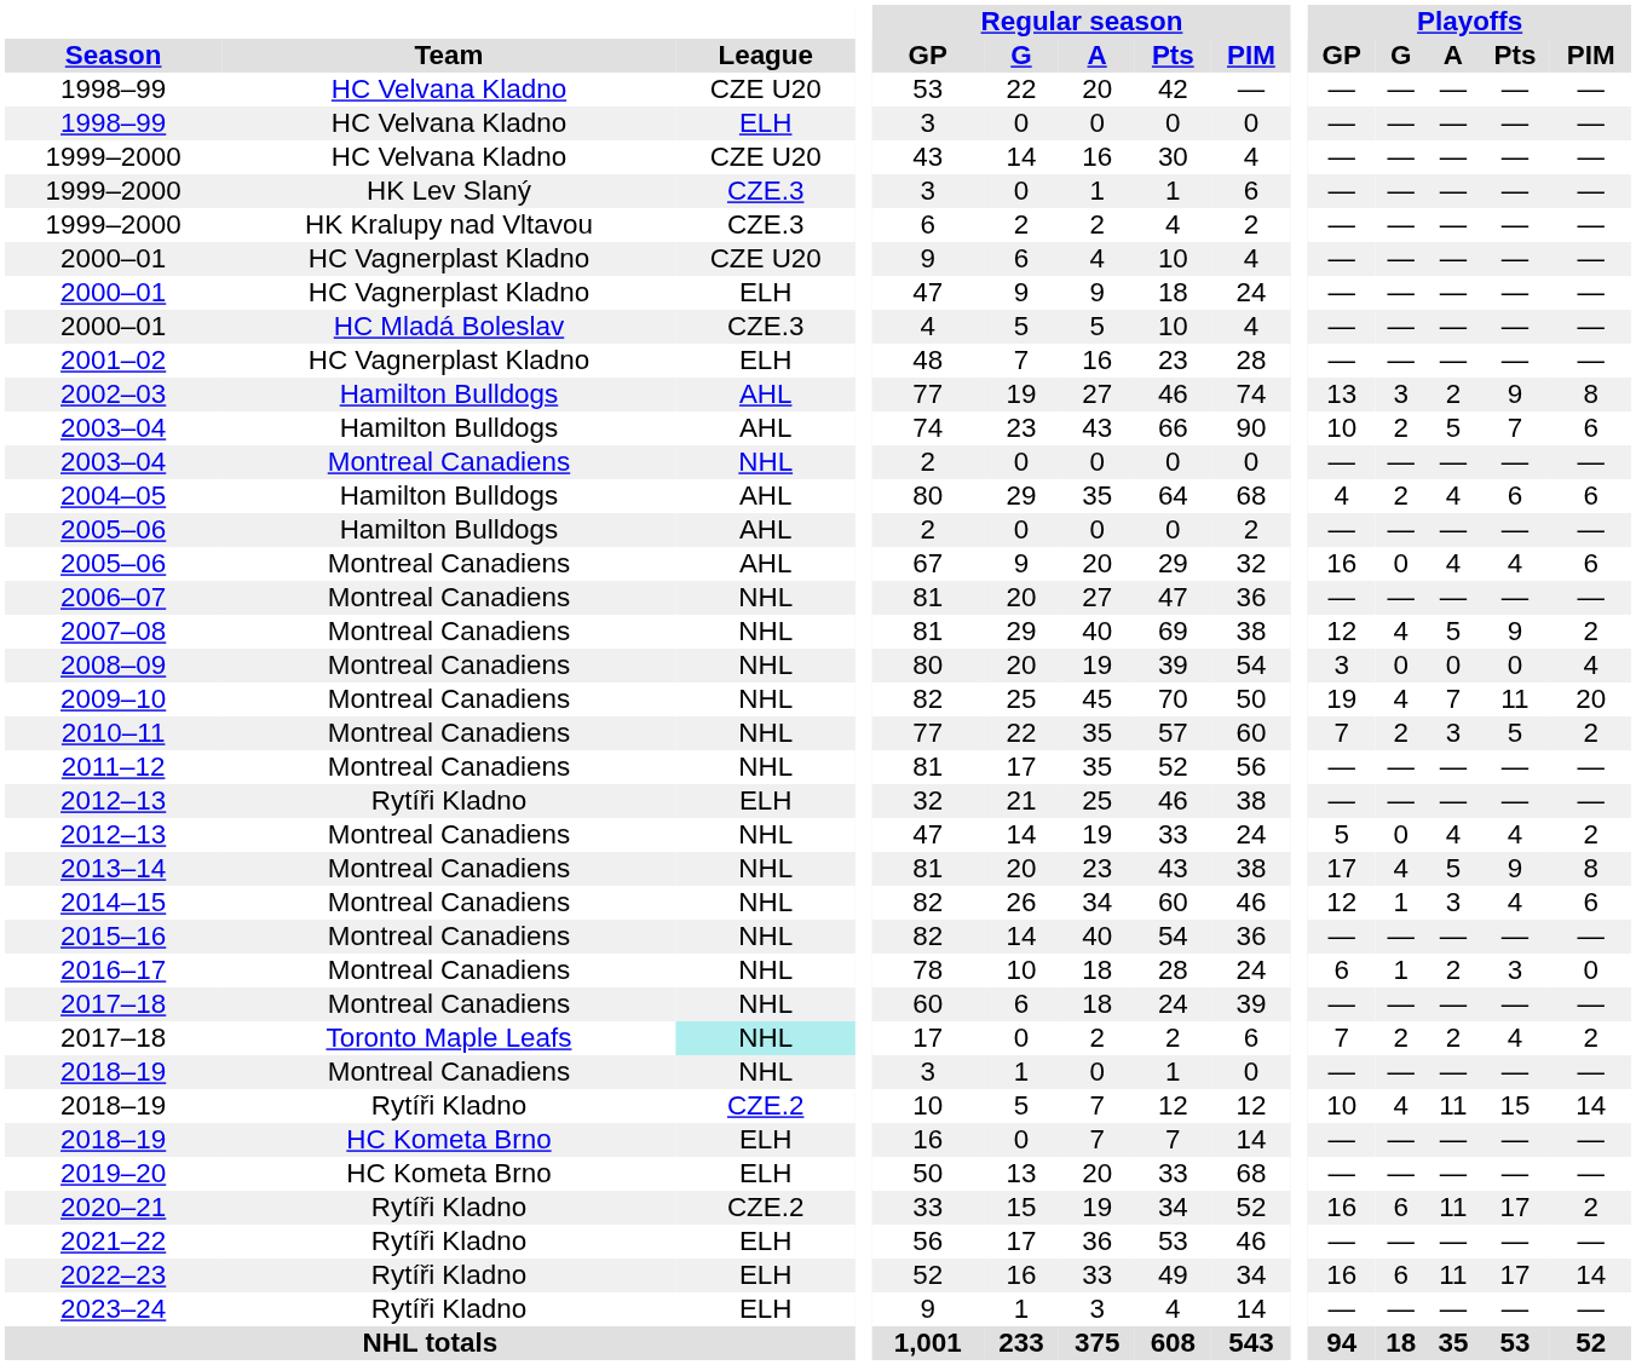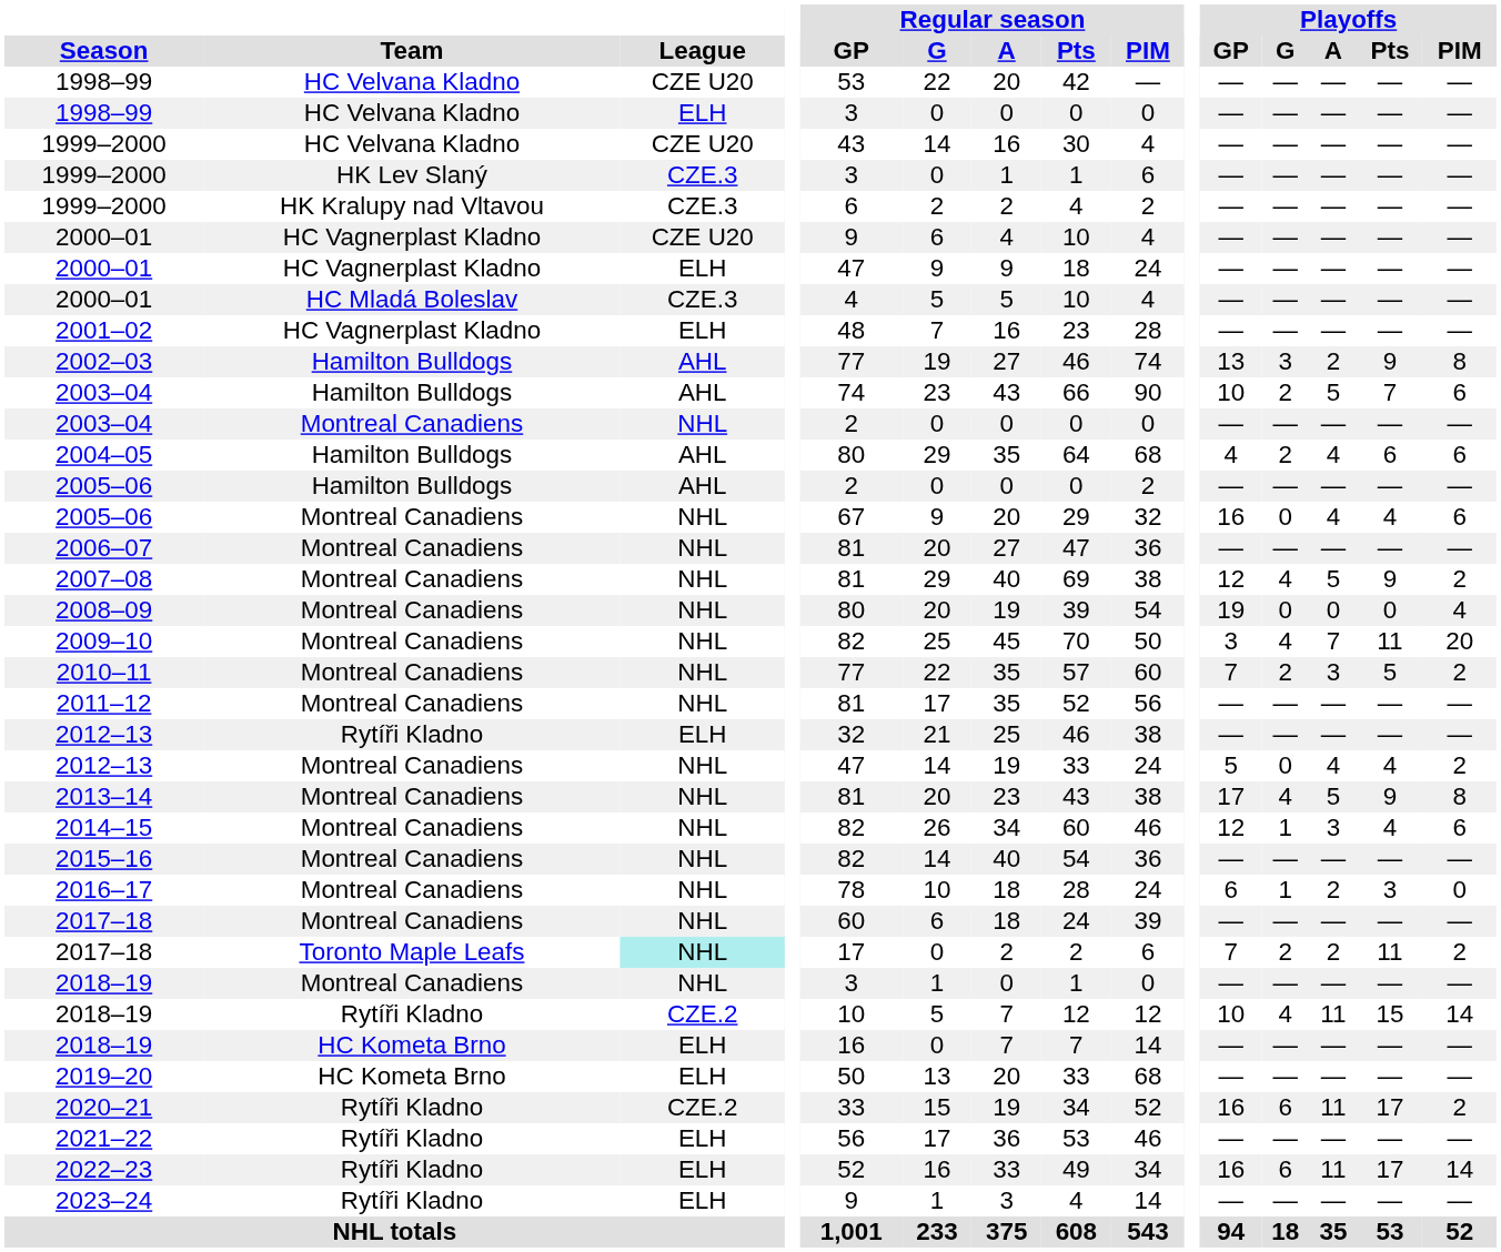 <table border="0" cellpadding="1" cellspacing="0" style="text-align:center; width:60em;">
 <tr bgcolor="#e0e0e0">
 <th colspan="3" bgcolor="#ffffff"> </th>
 <th rowspan="100" bgcolor="#ffffff"> </th>
 <th colspan="5"><a href='#'>Regular season</a></th>
 <th rowspan="100" bgcolor="#ffffff"> </th>
 <th colspan="5"><a href='#'>Playoffs</a></th>
 </tr>
 <tr bgcolor="#e0e0e0">
 <th><a href='#'>Season</a></th>
 <th>Team</th>
 <th>League</th>
 <th>GP</th>
 <th><a href='#'>G</a></th>
 <th><a href='#'>A</a></th>
 <th><a href='#'>Pts</a></th>
 <th><a href='#'>PIM</a></th>
 <th>GP</th>
 <th>G</th>
 <th>A</th>
 <th>Pts</th>
 <th>PIM</th>
 </tr>
 <tr>
 <td>1998–99</td>
 <td><a href='#'>HC Velvana Kladno</a></td>
 <td>CZE U20</td>
 <td>53</td>
 <td>22</td>
 <td>20</td>
 <td>42</td>
 <td>—</td>
 <td>—</td>
 <td>—</td>
 <td>—</td>
 <td>—</td>
 <td>—</td>
 </tr>
 <tr bgcolor="#f0f0f0">
 <td><a href='#'>1998–99</a></td>
 <td>HC Velvana Kladno</td>
 <td><a href='#'>ELH</a></td>
 <td>3</td>
 <td>0</td>
 <td>0</td>
 <td>0</td>
 <td>0</td>
 <td>—</td>
 <td>—</td>
 <td>—</td>
 <td>—</td>
 <td>—</td>
 </tr>
 <tr>
 <td>1999–2000</td>
 <td>HC Velvana Kladno</td>
 <td>CZE U20</td>
 <td>43</td>
 <td>14</td>
 <td>16</td>
 <td>30</td>
 <td>4</td>
 <td>—</td>
 <td>—</td>
 <td>—</td>
 <td>—</td>
 <td>—</td>
 </tr>
 <tr bgcolor="#f0f0f0">
 <td>1999–2000</td>
 <td>HK Lev Slaný</td>
 <td><a href='#'>CZE.3</a></td>
 <td>3</td>
 <td>0</td>
 <td>1</td>
 <td>1</td>
 <td>6</td>
 <td>—</td>
 <td>—</td>
 <td>—</td>
 <td>—</td>
 <td>—</td>
 </tr>
 <tr>
 <td>1999–2000</td>
 <td>HK Kralupy nad Vltavou</td>
 <td>CZE.3</td>
 <td>6</td>
 <td>2</td>
 <td>2</td>
 <td>4</td>
 <td>2</td>
 <td>—</td>
 <td>—</td>
 <td>—</td>
 <td>—</td>
 <td>—</td>
 </tr>
 <tr bgcolor="#f0f0f0">
 <td>2000–01</td>
 <td>HC Vagnerplast Kladno</td>
 <td>CZE U20</td>
 <td>9</td>
 <td>6</td>
 <td>4</td>
 <td>10</td>
 <td>4</td>
 <td>—</td>
 <td>—</td>
 <td>—</td>
 <td>—</td>
 <td>—</td>
 </tr>
 <tr>
 <td><a href='#'>2000–01</a></td>
 <td>HC Vagnerplast Kladno</td>
 <td>ELH</td>
 <td>47</td>
 <td>9</td>
 <td>9</td>
 <td>18</td>
 <td>24</td>
 <td>—</td>
 <td>—</td>
 <td>—</td>
 <td>—</td>
 <td>—</td>
 </tr>
 <tr bgcolor="#f0f0f0">
 <td>2000–01</td>
 <td><a href='#'>HC Mladá Boleslav</a></td>
 <td>CZE.3</td>
 <td>4</td>
 <td>5</td>
 <td>5</td>
 <td>10</td>
 <td>4</td>
 <td>—</td>
 <td>—</td>
 <td>—</td>
 <td>—</td>
 <td>—</td>
 </tr>
 <tr>
 <td><a href='#'>2001–02</a></td>
 <td>HC Vagnerplast Kladno</td>
 <td>ELH</td>
 <td>48</td>
 <td>7</td>
 <td>16</td>
 <td>23</td>
 <td>28</td>
 <td>—</td>
 <td>—</td>
 <td>—</td>
 <td>—</td>
 <td>—</td>
 </tr>
 <tr bgcolor="#f0f0f0">
 <td><a href='#'>2002–03</a></td>
 <td><a href='#'>Hamilton Bulldogs</a></td>
 <td><a href='#'>AHL</a></td>
 <td>77</td>
 <td>19</td>
 <td>27</td>
 <td>46</td>
 <td>74</td>
 <td>13</td>
 <td>3</td>
 <td>2</td>
 <td>9</td>
 <td>8</td>
 </tr>
 <tr>
 <td><a href='#'>2003–04</a></td>
 <td>Hamilton Bulldogs</td>
 <td>AHL</td>
 <td>74</td>
 <td>23</td>
 <td>43</td>
 <td>66</td>
 <td>90</td>
 <td>10</td>
 <td>2</td>
 <td>5</td>
 <td>7</td>
 <td>6</td>
 </tr>
 <tr bgcolor="#f0f0f0">
 <td><a href='#'>2003–04</a></td>
 <td><a href='#'>Montreal Canadiens</a></td>
 <td><a href='#'>NHL</a></td>
 <td>2</td>
 <td>0</td>
 <td>0</td>
 <td>0</td>
 <td>0</td>
 <td>—</td>
 <td>—</td>
 <td>—</td>
 <td>—</td>
 <td>—</td>
 </tr>
 <tr>
 <td><a href='#'>2004–05</a></td>
 <td>Hamilton Bulldogs</td>
 <td>AHL</td>
 <td>80</td>
 <td>29</td>
 <td>35</td>
 <td>64</td>
 <td>68</td>
 <td>4</td>
 <td>2</td>
 <td>4</td>
 <td>6</td>
 <td>6</td>
 </tr>
 <tr bgcolor="#f0f0f0">
 <td><a href='#'>2005–06</a></td>
 <td>Hamilton Bulldogs</td>
 <td>AHL</td>
 <td>2</td>
 <td>0</td>
 <td>0</td>
 <td>0</td>
 <td>2</td>
 <td>—</td>
 <td>—</td>
 <td>—</td>
 <td>—</td>
 <td>—</td>
 </tr>
 <tr>
 <td><a href='#'>2005–06</a></td>
 <td>Montreal Canadiens</td>
-<td>AHL</td>
+<td>NHL</td>
 <td>67</td>
 <td>9</td>
 <td>20</td>
 <td>29</td>
 <td>32</td>
 <td>16</td>
 <td>0</td>
 <td>4</td>
 <td>4</td>
 <td>6</td>
 </tr>
 <tr bgcolor="#f0f0f0">
 <td><a href='#'>2006–07</a></td>
 <td>Montreal Canadiens</td>
 <td>NHL</td>
 <td>81</td>
 <td>20</td>
 <td>27</td>
 <td>47</td>
 <td>36</td>
 <td>—</td>
 <td>—</td>
 <td>—</td>
 <td>—</td>
 <td>—</td>
 </tr>
 <tr>
 <td><a href='#'>2007–08</a></td>
 <td>Montreal Canadiens</td>
 <td>NHL</td>
 <td>81</td>
 <td>29</td>
 <td>40</td>
 <td>69</td>
 <td>38</td>
 <td>12</td>
 <td>4</td>
 <td>5</td>
 <td>9</td>
 <td>2</td>
 </tr>
 <tr bgcolor="#f0f0f0">
 <td><a href='#'>2008–09</a></td>
 <td>Montreal Canadiens</td>
 <td>NHL</td>
 <td>80</td>
 <td>20</td>
 <td>19</td>
 <td>39</td>
 <td>54</td>
-<td>3</td>
+<td>19</td>
 <td>0</td>
 <td>0</td>
 <td>0</td>
 <td>4</td>
 </tr>
 <tr>
 <td><a href='#'>2009–10</a></td>
 <td>Montreal Canadiens</td>
 <td>NHL</td>
 <td>82</td>
 <td>25</td>
 <td>45</td>
 <td>70</td>
 <td>50</td>
-<td>19</td>
+<td>3</td>
 <td>4</td>
 <td>7</td>
 <td>11</td>
 <td>20</td>
 </tr>
 <tr bgcolor="#f0f0f0">
 <td><a href='#'>2010–11</a></td>
 <td>Montreal Canadiens</td>
 <td>NHL</td>
 <td>77</td>
 <td>22</td>
 <td>35</td>
 <td>57</td>
 <td>60</td>
 <td>7</td>
 <td>2</td>
 <td>3</td>
 <td>5</td>
 <td>2</td>
 </tr>
 <tr>
 <td><a href='#'>2011–12</a></td>
 <td>Montreal Canadiens</td>
 <td>NHL</td>
 <td>81</td>
 <td>17</td>
 <td>35</td>
 <td>52</td>
 <td>56</td>
 <td>—</td>
 <td>—</td>
 <td>—</td>
 <td>—</td>
 <td>—</td>
 </tr>
 <tr bgcolor="#f0f0f0">
 <td><a href='#'>2012–13</a></td>
 <td>Rytíři Kladno</td>
 <td>ELH</td>
 <td>32</td>
 <td>21</td>
 <td>25</td>
 <td>46</td>
 <td>38</td>
 <td>—</td>
 <td>—</td>
 <td>—</td>
 <td>—</td>
 <td>—</td>
 </tr>
 <tr>
 <td><a href='#'>2012–13</a></td>
 <td>Montreal Canadiens</td>
 <td>NHL</td>
 <td>47</td>
 <td>14</td>
 <td>19</td>
 <td>33</td>
 <td>24</td>
 <td>5</td>
 <td>0</td>
 <td>4</td>
 <td>4</td>
 <td>2</td>
 </tr>
 <tr bgcolor="#f0f0f0">
 <td><a href='#'>2013–14</a></td>
 <td>Montreal Canadiens</td>
 <td>NHL</td>
 <td>81</td>
 <td>20</td>
 <td>23</td>
 <td>43</td>
 <td>38</td>
 <td>17</td>
 <td>4</td>
 <td>5</td>
 <td>9</td>
 <td>8</td>
 </tr>
 <tr>
 <td><a href='#'>2014–15</a></td>
 <td>Montreal Canadiens</td>
 <td>NHL</td>
 <td>82</td>
 <td>26</td>
 <td>34</td>
 <td>60</td>
 <td>46</td>
 <td>12</td>
 <td>1</td>
 <td>3</td>
 <td>4</td>
 <td>6</td>
 </tr>
 <tr bgcolor="#f0f0f0">
 <td><a href='#'>2015–16</a></td>
 <td>Montreal Canadiens</td>
 <td>NHL</td>
 <td>82</td>
 <td>14</td>
 <td>40</td>
 <td>54</td>
 <td>36</td>
 <td>—</td>
 <td>—</td>
 <td>—</td>
 <td>—</td>
 <td>—</td>
 </tr>
 <tr>
 <td><a href='#'>2016–17</a></td>
 <td>Montreal Canadiens</td>
 <td>NHL</td>
 <td>78</td>
 <td>10</td>
 <td>18</td>
 <td>28</td>
 <td>24</td>
 <td>6</td>
 <td>1</td>
 <td>2</td>
 <td>3</td>
 <td>0</td>
 </tr>
 <tr bgcolor="#f0f0f0">
 <td><a href='#'>2017–18</a></td>
 <td>Montreal Canadiens</td>
 <td>NHL</td>
 <td>60</td>
 <td>6</td>
 <td>18</td>
 <td>24</td>
 <td>39</td>
 <td>—</td>
 <td>—</td>
 <td>—</td>
 <td>—</td>
 <td>—</td>
 </tr>
 <tr>
 <td>2017–18</td>
 <td><a href='#'>Toronto Maple Leafs</a></td>
 <td style="background: paleturquoise;">NHL</td>
 <td>17</td>
 <td>0</td>
 <td>2</td>
 <td>2</td>
 <td>6</td>
 <td>7</td>
 <td>2</td>
 <td>2</td>
-<td>4</td>
+<td>11</td>
 <td>2</td>
 </tr>
 <tr bgcolor="#f0f0f0">
 <td><a href='#'>2018–19</a></td>
 <td>Montreal Canadiens</td>
 <td>NHL</td>
 <td>3</td>
 <td>1</td>
 <td>0</td>
 <td>1</td>
 <td>0</td>
 <td>—</td>
 <td>—</td>
 <td>—</td>
 <td>—</td>
 <td>—</td>
 </tr>
 <tr>
 <td>2018–19</td>
 <td>Rytíři Kladno</td>
 <td><a href='#'>CZE.2</a></td>
 <td>10</td>
 <td>5</td>
 <td>7</td>
 <td>12</td>
 <td>12</td>
 <td>10</td>
 <td>4</td>
 <td>11</td>
 <td>15</td>
 <td>14</td>
 </tr>
 <tr bgcolor="#f0f0f0">
 <td><a href='#'>2018–19</a></td>
 <td><a href='#'>HC Kometa Brno</a></td>
 <td>ELH</td>
 <td>16</td>
 <td>0</td>
 <td>7</td>
 <td>7</td>
 <td>14</td>
 <td>—</td>
 <td>—</td>
 <td>—</td>
 <td>—</td>
 <td>—</td>
 </tr>
 <tr>
 <td><a href='#'>2019–20</a></td>
 <td>HC Kometa Brno</td>
 <td>ELH</td>
 <td>50</td>
 <td>13</td>
 <td>20</td>
 <td>33</td>
 <td>68</td>
 <td>—</td>
 <td>—</td>
 <td>—</td>
 <td>—</td>
 <td>—</td>
 </tr>
 <tr bgcolor="#f0f0f0">
 <td><a href='#'>2020–21</a></td>
 <td>Rytíři Kladno</td>
 <td>CZE.2</td>
 <td>33</td>
 <td>15</td>
 <td>19</td>
 <td>34</td>
 <td>52</td>
 <td>16</td>
 <td>6</td>
 <td>11</td>
 <td>17</td>
 <td>2</td>
 </tr>
 <tr>
 <td><a href='#'>2021–22</a></td>
 <td>Rytíři Kladno</td>
 <td>ELH</td>
 <td>56</td>
 <td>17</td>
 <td>36</td>
 <td>53</td>
 <td>46</td>
 <td>—</td>
 <td>—</td>
 <td>—</td>
 <td>—</td>
 <td>—</td>
 </tr>
 <tr bgcolor="#f0f0f0">
 <td><a href='#'>2022–23</a></td>
 <td>Rytíři Kladno</td>
 <td>ELH</td>
 <td>52</td>
 <td>16</td>
 <td>33</td>
 <td>49</td>
 <td>34</td>
 <td>16</td>
 <td>6</td>
 <td>11</td>
 <td>17</td>
 <td>14</td>
 </tr>
 <tr>
 <td><a href='#'>2023–24</a></td>
 <td>Rytíři Kladno</td>
 <td>ELH</td>
 <td>9</td>
 <td>1</td>
 <td>3</td>
 <td>4</td>
 <td>14</td>
 <td>—</td>
 <td>—</td>
 <td>—</td>
 <td>—</td>
 <td>—</td>
 </tr>
 <tr bgcolor="#e0e0e0">
 <th colspan="3">NHL totals</th>
 <th>1,001</th>
 <th>233</th>
 <th>375</th>
 <th>608</th>
 <th>543</th>
 <th>94</th>
 <th>18</th>
 <th>35</th>
 <th>53</th>
 <th>52<br></th>
 </tr>
 </table>
